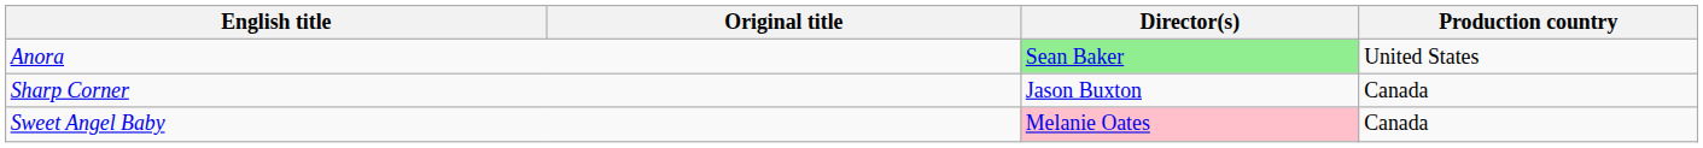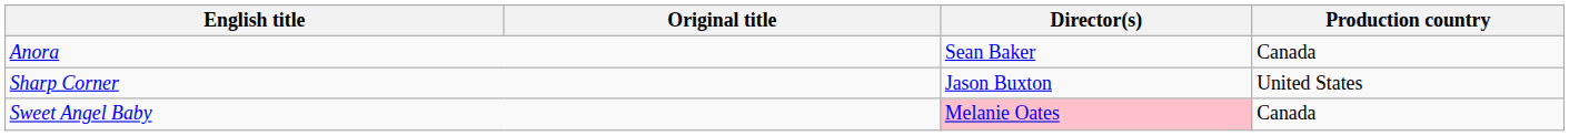 <table class="wikitable" width=100%>
 <tr>
 <th scope="col" width="32%">English title</th>
 <th scope="col" width="28%">Original title</th>
 <th scope="col" width="20%">Director(s)</th>
 <th scope="col" width="20%">Production country</th>
 </tr>
 <tr>
 <td colspan=2><em><a href='#'>Anora</a></em></td>
-<td style="background: lightgreen;"><a href='#'>Sean Baker</a></td>
-<td>United States</td>
+<td><a href='#'>Sean Baker</a></td>
+<td>Canada</td>
 </tr>
 <tr>
 <td colspan=2><em><a href='#'>Sharp Corner</a></em></td>
 <td><a href='#'>Jason Buxton</a></td>
-<td>Canada</td>
+<td>United States</td>
 </tr>
 <tr>
 <td colspan=2><em><a href='#'>Sweet Angel Baby</a></em></td>
 <td style="background: pink;"><a href='#'>Melanie Oates</a></td>
 <td>Canada</td>
 </tr>
 </table>
